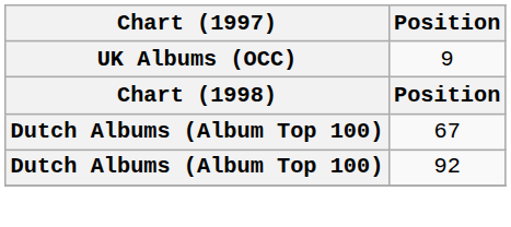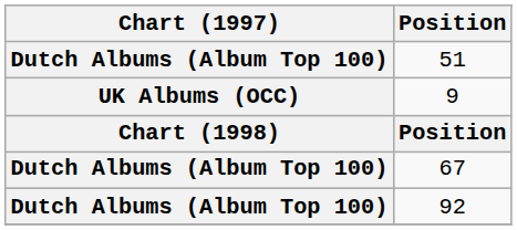 <table class="wikitable plainrowheaders sortable">
 <tr>
 <th>Chart (1997)</th>
 <th>Position</th>
+</tr>
+<tr>
+<th scope="row">Dutch Albums (Album Top 100)</th>
+<td align="center">51</td>
 </tr>
 <tr>
 <th scope="row">UK Albums (OCC)</th>
 <td align="center">9</td>
 </tr>
 <tr>
 <th>Chart (1998)</th>
 <th>Position</th>
 </tr>
 <tr>
 <th scope="row">Dutch Albums (Album Top 100)</th>
 <td align="center">67</td>
 </tr>
 <tr>
 <th scope="row">Dutch Albums (Album Top 100)</th>
 <td align="center">92</td>
 </tr>
 <tr>
 </tr>
 </table>
